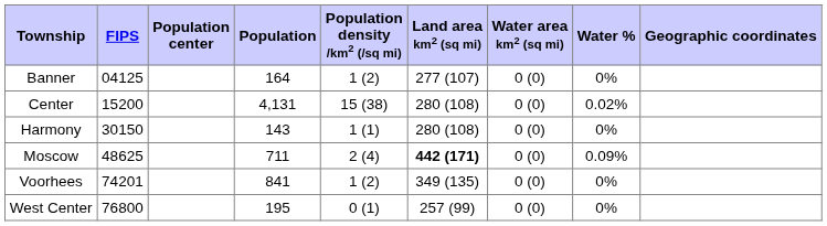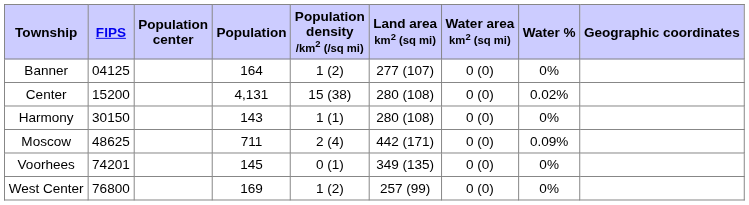 <table class="toccolours" border=1 cellspacing=0 cellpadding=4 style="text-align:center; border-collapse:collapse; font-size:90%;">
 <tr style="background:#ccccff">
 <th>Township</th>
 <th><a href='#'>FIPS</a></th>
 <th>Population<br>center</th>
 <th>Population</th>
 <th>Population<br>density<br><small>/km<sup>2</sup> (/sq mi)</small></th>
 <th>Land area<br><small>km<sup>2</sup> (sq mi)</small></th>
 <th>Water area<br><small>km<sup>2</sup> (sq mi)</small></th>
 <th>Water %</th>
 <th>Geographic coordinates</th>
 </tr>
 <tr>
 <td>Banner</td>
 <td>04125</td>
 <td></td>
 <td>164</td>
 <td>1 (2)</td>
 <td>277 (107)</td>
 <td>0 (0)</td>
 <td>0%</td>
 <td></td>
 </tr>
 <tr>
 <td>Center</td>
 <td>15200</td>
 <td></td>
 <td>4,131</td>
 <td>15 (38)</td>
 <td>280 (108)</td>
 <td>0 (0)</td>
 <td>0.02%</td>
 <td></td>
 </tr>
 <tr>
 <td>Harmony</td>
 <td>30150</td>
 <td></td>
 <td>143</td>
 <td>1 (1)</td>
 <td>280 (108)</td>
 <td>0 (0)</td>
 <td>0%</td>
 <td></td>
 </tr>
 <tr>
 <td>Moscow</td>
 <td>48625</td>
 <td></td>
 <td>711</td>
 <td>2 (4)</td>
-<td><strong>442 (171)</strong></td>
+<td>442 (171)</td>
 <td>0 (0)</td>
 <td>0.09%</td>
 <td></td>
 </tr>
 <tr>
 <td>Voorhees</td>
 <td>74201</td>
 <td></td>
-<td>841</td>
-<td>1 (2)</td>
+<td>145</td>
+<td>0 (1)</td>
 <td>349 (135)</td>
 <td>0 (0)</td>
 <td>0%</td>
 <td></td>
 </tr>
 <tr>
 <td>West Center</td>
 <td>76800</td>
 <td></td>
-<td>195</td>
-<td>0 (1)</td>
+<td>169</td>
+<td>1 (2)</td>
 <td>257 (99)</td>
 <td>0 (0)</td>
 <td>0%</td>
 <td></td>
 </tr>
 </table>
